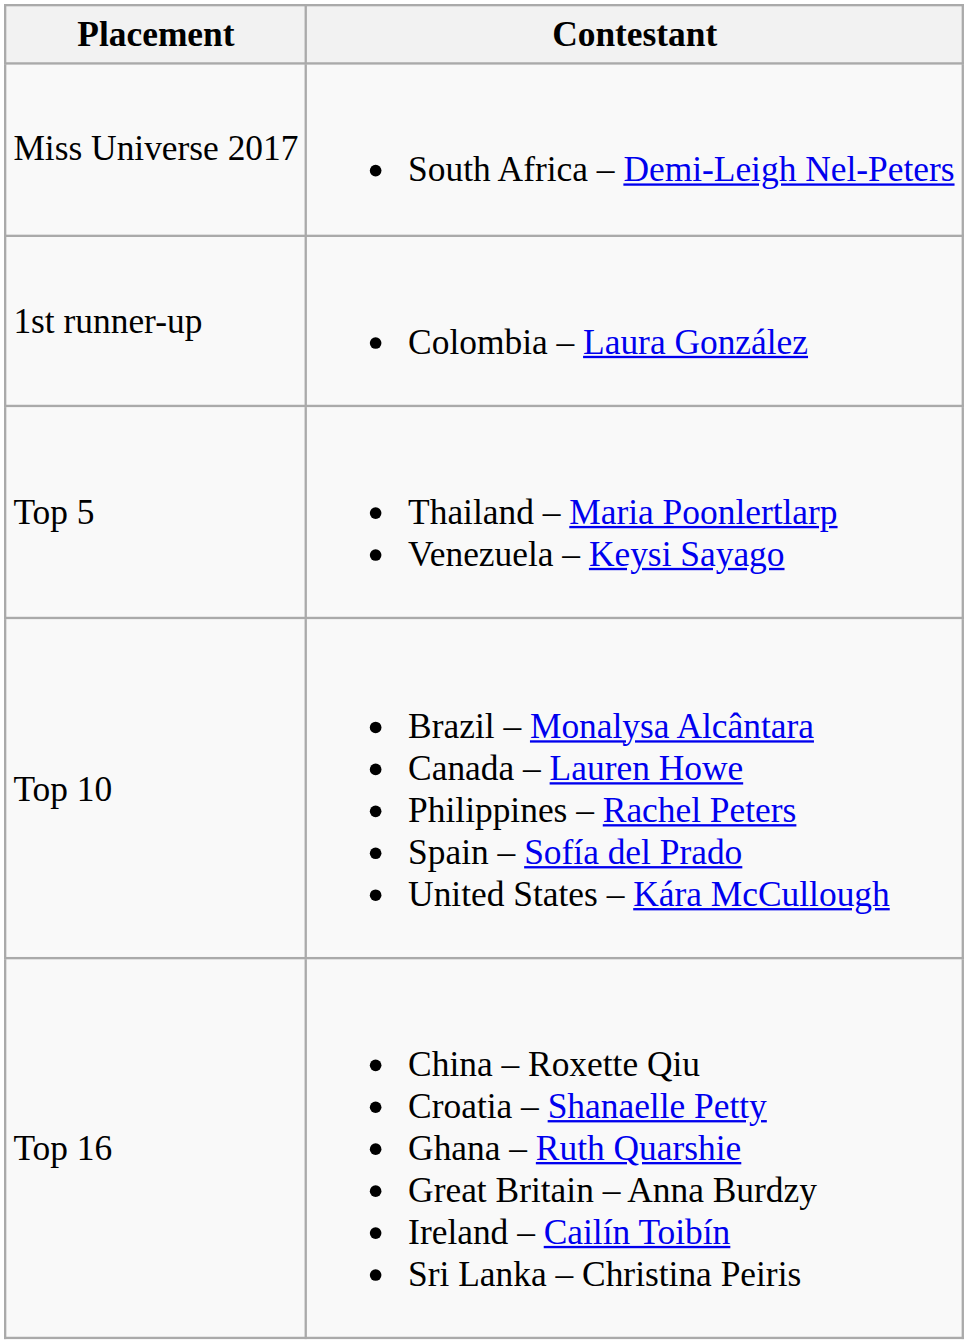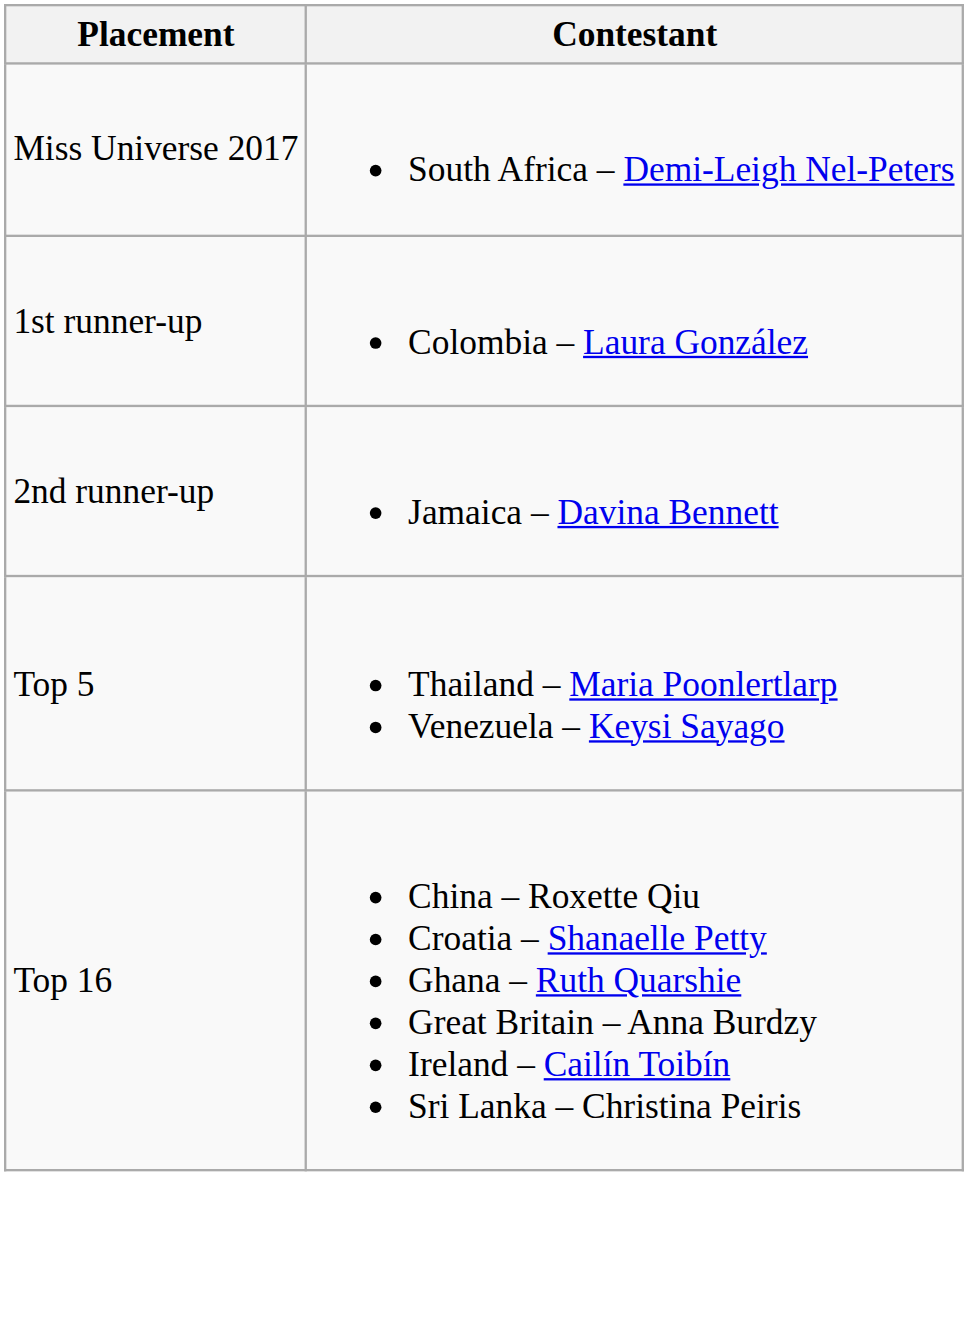 <table class="wikitable sortable" style="font-size: 95%;">
 <tr>
 <th>Placement</th>
 <th>Contestant</th>
 </tr>
 <tr>
 <td>Miss Universe 2017</td>
 <td><br><ul><li> South Africa – <a href='#'>Demi-Leigh Nel-Peters</a></li></ul></td>
 </tr>
 <tr>
 <td>1st runner-up</td>
 <td><br><ul><li> Colombia – <a href='#'>Laura González</a></li></ul></td>
 </tr>
 <tr>
+<td>2nd runner-up</td>
+<td><br><ul><li> Jamaica – <a href='#'>Davina Bennett</a></li></ul></td>
+</tr>
+<tr>
 <td>Top 5</td>
 <td><br><ul><li> Thailand – <a href='#'>Maria Poonlertlarp</a></li><li> Venezuela – <a href='#'>Keysi Sayago</a></li></ul></td>
-</tr>
-<tr>
-<td>Top 10</td>
-<td><br><ul><li> Brazil – <a href='#'>Monalysa Alcântara</a></li><li> Canada – <a href='#'>Lauren Howe</a></li><li> Philippines – <a href='#'>Rachel Peters</a></li><li> Spain – <a href='#'>Sofía del Prado</a></li><li> United States – <a href='#'>Kára McCullough</a></li></ul></td>
 </tr>
 <tr>
 <td>Top 16</td>
 <td><br><ul><li> China – Roxette Qiu</li><li> Croatia – <a href='#'>Shanaelle Petty</a></li><li> Ghana – <a href='#'>Ruth Quarshie</a></li><li> Great Britain – Anna Burdzy</li><li> Ireland – <a href='#'>Cailín Toibín</a></li><li> Sri Lanka – Christina Peiris</li></ul></td>
 </tr>
 </table>
